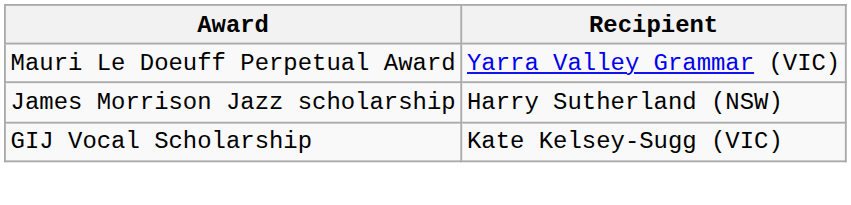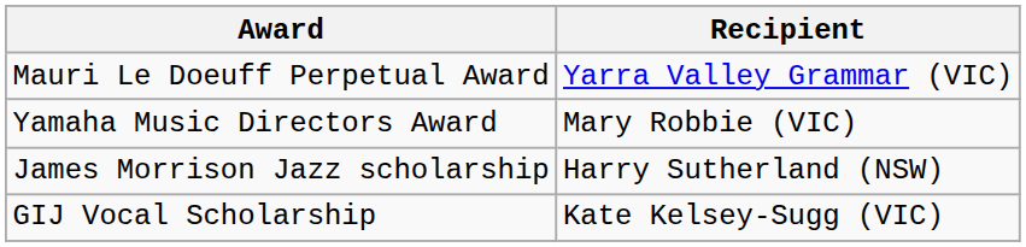 <table class="wikitable">
 <tr>
 <th>Award</th>
 <th>Recipient</th>
 </tr>
 <tr>
 <td>Mauri Le Doeuff Perpetual Award</td>
 <td><a href='#'>Yarra Valley Grammar</a> (VIC)</td>
 </tr>
 <tr>
+<td>Yamaha Music Directors Award</td>
+<td>Mary Robbie (VIC)</td>
+</tr>
+<tr>
 <td>James Morrison Jazz scholarship</td>
 <td>Harry Sutherland (NSW)</td>
 </tr>
 <tr>
 <td>GIJ Vocal Scholarship</td>
 <td>Kate Kelsey-Sugg (VIC)</td>
 </tr>
 </table>
